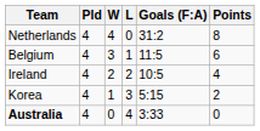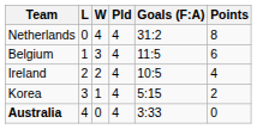 <table class="wikitable">
 <tr>
 <th>Team</th>
+<th>L</th>
+<th>W</th>
 <th>Pld</th>
-<th>W</th>
-<th>L</th>
 <th>Goals (F:A)</th>
 <th>Points</th>
 </tr>
 <tr>
 <td> Netherlands </td>
+<td>0</td>
 <td>4</td>
 <td>4</td>
-<td>0</td>
 <td>31:2</td>
 <td>8</td>
 </tr>
 <tr>
 <td> Belgium </td>
+<td>1</td>
+<td>3</td>
 <td>4</td>
-<td>3</td>
-<td>1</td>
 <td>11:5</td>
 <td>6</td>
 </tr>
 <tr>
 <td> Ireland </td>
-<td>4</td>
 <td>2</td>
 <td>2</td>
+<td>4</td>
 <td>10:5</td>
 <td>4</td>
 </tr>
 <tr>
 <td> Korea</td>
+<td>3</td>
+<td>1</td>
 <td>4</td>
-<td>1</td>
-<td>3</td>
 <td>5:15</td>
 <td>2</td>
 </tr>
 <tr>
 <td> <strong>Australia</strong></td>
 <td>4</td>
 <td>0</td>
 <td>4</td>
 <td>3:33</td>
 <td>0</td>
 </tr>
 </table>
